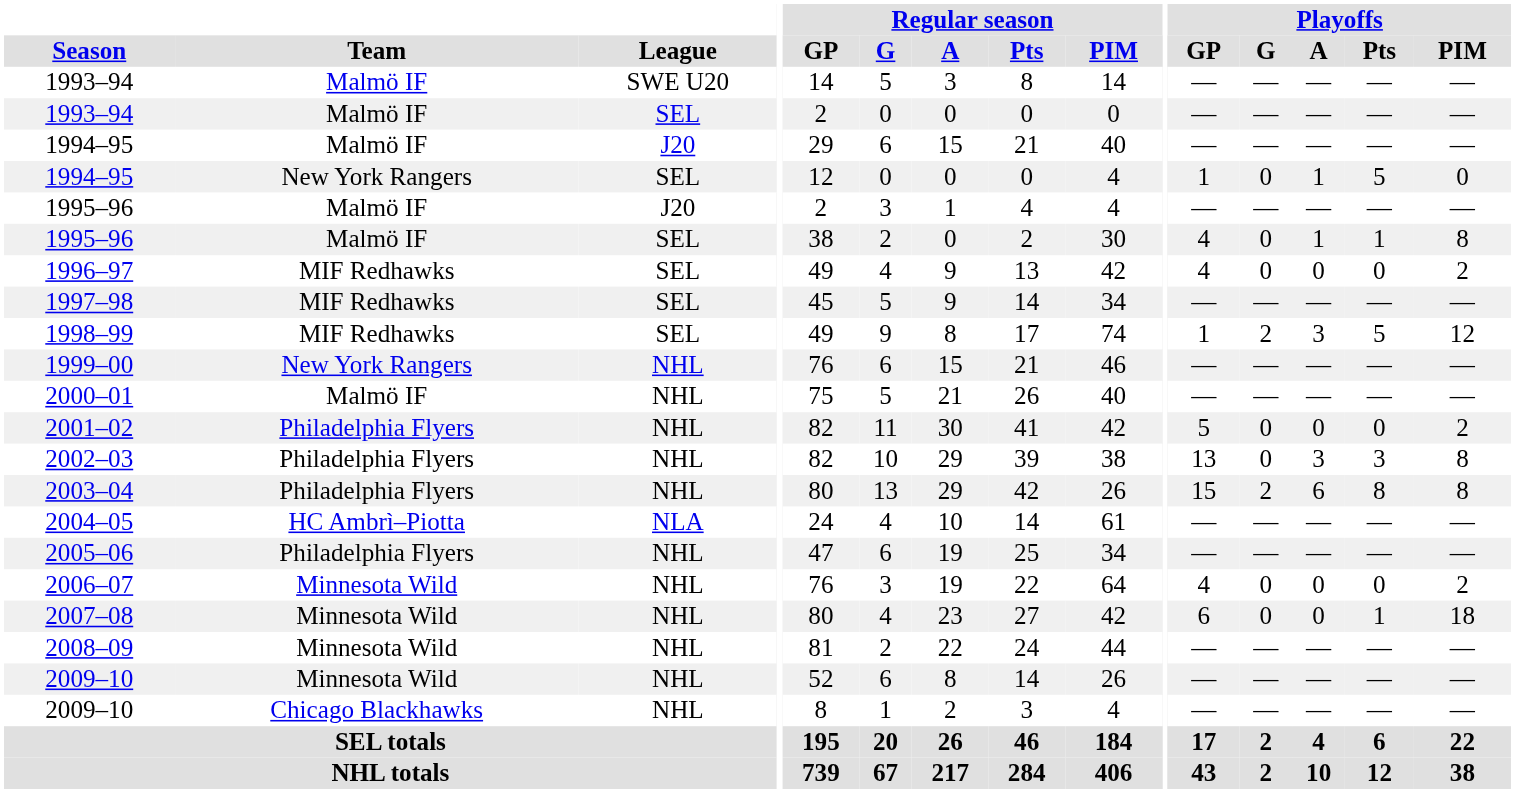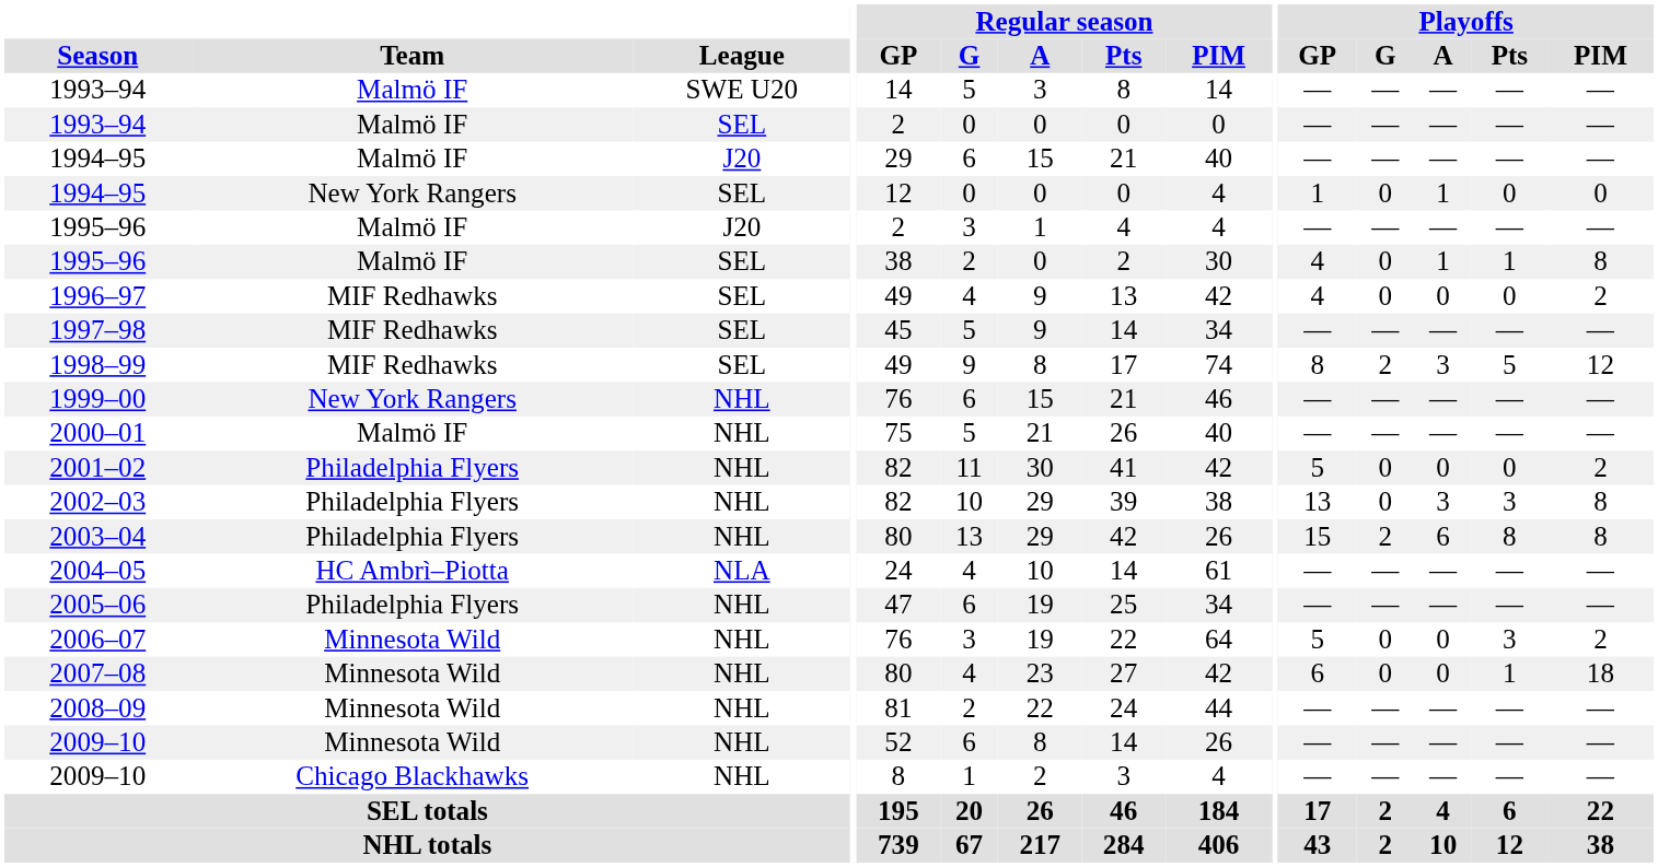 <table border="0" cellpadding="1" cellspacing="0" style="text-align:center; width:60em">
 <tr bgcolor="#e0e0e0">
 <th colspan="3" bgcolor="#ffffff"></th>
 <th rowspan="100" bgcolor="#ffffff"></th>
 <th colspan="5"><a href='#'>Regular season</a></th>
 <th rowspan="100" bgcolor="#ffffff"></th>
 <th colspan="5"><a href='#'>Playoffs</a></th>
 </tr>
 <tr bgcolor="#e0e0e0">
 <th><a href='#'>Season</a></th>
 <th>Team</th>
 <th>League</th>
 <th>GP</th>
 <th><a href='#'>G</a></th>
 <th><a href='#'>A</a></th>
 <th><a href='#'>Pts</a></th>
 <th><a href='#'>PIM</a></th>
 <th>GP</th>
 <th>G</th>
 <th>A</th>
 <th>Pts</th>
 <th>PIM</th>
 </tr>
 <tr>
 <td>1993–94</td>
 <td><a href='#'>Malmö IF</a></td>
 <td>SWE U20</td>
 <td>14</td>
 <td>5</td>
 <td>3</td>
 <td>8</td>
 <td>14</td>
 <td>—</td>
 <td>—</td>
 <td>—</td>
 <td>—</td>
 <td>—</td>
 </tr>
 <tr bgcolor="#f0f0f0">
 <td><a href='#'>1993–94</a></td>
 <td>Malmö IF</td>
 <td><a href='#'>SEL</a></td>
 <td>2</td>
 <td>0</td>
 <td>0</td>
 <td>0</td>
 <td>0</td>
 <td>—</td>
 <td>—</td>
 <td>—</td>
 <td>—</td>
 <td>—</td>
 </tr>
 <tr>
 <td>1994–95</td>
 <td>Malmö IF</td>
 <td><a href='#'>J20</a></td>
 <td>29</td>
 <td>6</td>
 <td>15</td>
 <td>21</td>
 <td>40</td>
 <td>—</td>
 <td>—</td>
 <td>—</td>
 <td>—</td>
 <td>—</td>
 </tr>
 <tr bgcolor="#f0f0f0">
 <td><a href='#'>1994–95</a></td>
 <td>New York Rangers</td>
 <td>SEL</td>
 <td>12</td>
 <td>0</td>
 <td>0</td>
 <td>0</td>
 <td>4</td>
 <td>1</td>
 <td>0</td>
 <td>1</td>
-<td>5</td>
+<td>0</td>
 <td>0</td>
 </tr>
 <tr>
 <td>1995–96</td>
 <td>Malmö IF</td>
 <td>J20</td>
 <td>2</td>
 <td>3</td>
 <td>1</td>
 <td>4</td>
 <td>4</td>
 <td>—</td>
 <td>—</td>
 <td>—</td>
 <td>—</td>
 <td>—</td>
 </tr>
 <tr bgcolor="#f0f0f0">
 <td><a href='#'>1995–96</a></td>
 <td>Malmö IF</td>
 <td>SEL</td>
 <td>38</td>
 <td>2</td>
 <td>0</td>
 <td>2</td>
 <td>30</td>
 <td>4</td>
 <td>0</td>
 <td>1</td>
 <td>1</td>
 <td>8</td>
 </tr>
 <tr>
 <td><a href='#'>1996–97</a></td>
 <td>MIF Redhawks</td>
 <td>SEL</td>
 <td>49</td>
 <td>4</td>
 <td>9</td>
 <td>13</td>
 <td>42</td>
 <td>4</td>
 <td>0</td>
 <td>0</td>
 <td>0</td>
 <td>2</td>
 </tr>
 <tr bgcolor="#f0f0f0">
 <td><a href='#'>1997–98</a></td>
 <td>MIF Redhawks</td>
 <td>SEL</td>
 <td>45</td>
 <td>5</td>
 <td>9</td>
 <td>14</td>
 <td>34</td>
 <td>—</td>
 <td>—</td>
 <td>—</td>
 <td>—</td>
 <td>—</td>
 </tr>
 <tr>
 <td><a href='#'>1998–99</a></td>
 <td>MIF Redhawks</td>
 <td>SEL</td>
 <td>49</td>
 <td>9</td>
 <td>8</td>
 <td>17</td>
 <td>74</td>
-<td>1</td>
+<td>8</td>
 <td>2</td>
 <td>3</td>
 <td>5</td>
 <td>12</td>
 </tr>
 <tr bgcolor="#f0f0f0">
 <td><a href='#'>1999–00</a></td>
 <td><a href='#'>New York Rangers</a></td>
 <td><a href='#'>NHL</a></td>
 <td>76</td>
 <td>6</td>
 <td>15</td>
 <td>21</td>
 <td>46</td>
 <td>—</td>
 <td>—</td>
 <td>—</td>
 <td>—</td>
 <td>—</td>
 </tr>
 <tr>
 <td><a href='#'>2000–01</a></td>
 <td>Malmö IF</td>
 <td>NHL</td>
 <td>75</td>
 <td>5</td>
 <td>21</td>
 <td>26</td>
 <td>40</td>
 <td>—</td>
 <td>—</td>
 <td>—</td>
 <td>—</td>
 <td>—</td>
 </tr>
 <tr bgcolor="#f0f0f0">
 <td><a href='#'>2001–02</a></td>
 <td><a href='#'>Philadelphia Flyers</a></td>
 <td>NHL</td>
 <td>82</td>
 <td>11</td>
 <td>30</td>
 <td>41</td>
 <td>42</td>
 <td>5</td>
 <td>0</td>
 <td>0</td>
 <td>0</td>
 <td>2</td>
 </tr>
 <tr>
 <td><a href='#'>2002–03</a></td>
 <td>Philadelphia Flyers</td>
 <td>NHL</td>
 <td>82</td>
 <td>10</td>
 <td>29</td>
 <td>39</td>
 <td>38</td>
 <td>13</td>
 <td>0</td>
 <td>3</td>
 <td>3</td>
 <td>8</td>
 </tr>
 <tr bgcolor="#f0f0f0">
 <td><a href='#'>2003–04</a></td>
 <td>Philadelphia Flyers</td>
 <td>NHL</td>
 <td>80</td>
 <td>13</td>
 <td>29</td>
 <td>42</td>
 <td>26</td>
 <td>15</td>
 <td>2</td>
 <td>6</td>
 <td>8</td>
 <td>8</td>
 </tr>
 <tr>
 <td><a href='#'>2004–05</a></td>
 <td><a href='#'>HC Ambrì–Piotta</a></td>
 <td><a href='#'>NLA</a></td>
 <td>24</td>
 <td>4</td>
 <td>10</td>
 <td>14</td>
 <td>61</td>
 <td>—</td>
 <td>—</td>
 <td>—</td>
 <td>—</td>
 <td>—</td>
 </tr>
 <tr bgcolor="#f0f0f0">
 <td><a href='#'>2005–06</a></td>
 <td>Philadelphia Flyers</td>
 <td>NHL</td>
 <td>47</td>
 <td>6</td>
 <td>19</td>
 <td>25</td>
 <td>34</td>
 <td>—</td>
 <td>—</td>
 <td>—</td>
 <td>—</td>
 <td>—</td>
 </tr>
 <tr>
 <td><a href='#'>2006–07</a></td>
 <td><a href='#'>Minnesota Wild</a></td>
 <td>NHL</td>
 <td>76</td>
 <td>3</td>
 <td>19</td>
 <td>22</td>
 <td>64</td>
-<td>4</td>
+<td>5</td>
 <td>0</td>
 <td>0</td>
-<td>0</td>
+<td>3</td>
 <td>2</td>
 </tr>
 <tr bgcolor="#f0f0f0">
 <td><a href='#'>2007–08</a></td>
 <td>Minnesota Wild</td>
 <td>NHL</td>
 <td>80</td>
 <td>4</td>
 <td>23</td>
 <td>27</td>
 <td>42</td>
 <td>6</td>
 <td>0</td>
 <td>0</td>
 <td>1</td>
 <td>18</td>
 </tr>
 <tr>
 <td><a href='#'>2008–09</a></td>
 <td>Minnesota Wild</td>
 <td>NHL</td>
 <td>81</td>
 <td>2</td>
 <td>22</td>
 <td>24</td>
 <td>44</td>
 <td>—</td>
 <td>—</td>
 <td>—</td>
 <td>—</td>
 <td>—</td>
 </tr>
 <tr bgcolor="#f0f0f0">
 <td><a href='#'>2009–10</a></td>
 <td>Minnesota Wild</td>
 <td>NHL</td>
 <td>52</td>
 <td>6</td>
 <td>8</td>
 <td>14</td>
 <td>26</td>
 <td>—</td>
 <td>—</td>
 <td>—</td>
 <td>—</td>
 <td>—</td>
 </tr>
 <tr>
 <td>2009–10</td>
 <td><a href='#'>Chicago Blackhawks</a></td>
 <td>NHL</td>
 <td>8</td>
 <td>1</td>
 <td>2</td>
 <td>3</td>
 <td>4</td>
 <td>—</td>
 <td>—</td>
 <td>—</td>
 <td>—</td>
 <td>—</td>
 </tr>
 <tr bgcolor="#e0e0e0">
 <th colspan="3">SEL totals</th>
 <th>195</th>
 <th>20</th>
 <th>26</th>
 <th>46</th>
 <th>184</th>
 <th>17</th>
 <th>2</th>
 <th>4</th>
 <th>6</th>
 <th>22</th>
 </tr>
 <tr bgcolor="#e0e0e0">
 <th colspan="3">NHL totals</th>
 <th>739</th>
 <th>67</th>
 <th>217</th>
 <th>284</th>
 <th>406</th>
 <th>43</th>
 <th>2</th>
 <th>10</th>
 <th>12</th>
 <th>38</th>
 </tr>
 </table>
